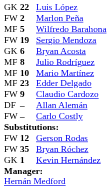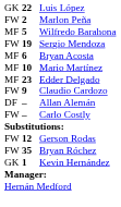 <table style = "font-size: 90%" cellspacing = "0" cellpadding = "0">
 <tr>
 <td colspan = 4></td>
 </tr>
 <tr>
 <th style="width:25px;"></th>
 <th style="width:25px;"></th>
 </tr>
 <tr>
 <td>GK</td>
 <td><strong>22</strong></td>
 <td> <a href='#'>Luis López</a></td>
 <td></td>
 <td></td>
 </tr>
 <tr>
 <td>FW</td>
 <td><strong>2</strong></td>
 <td> <a href='#'>Marlon Peña</a></td>
 <td></td>
 <td></td>
 </tr>
 <tr>
 <td>MF</td>
 <td><strong>5</strong></td>
 <td> <a href='#'>Wilfredo Barahona</a></td>
 <td></td>
 <td></td>
 </tr>
 <tr>
 <td>FW</td>
 <td><strong>19</strong></td>
 <td> <a href='#'>Sergio Mendoza</a></td>
 </tr>
 <tr>
-<td>GK</td>
+<td>MF</td>
 <td><strong>6</strong></td>
 <td> <a href='#'>Bryan Acosta</a></td>
-</tr>
-<tr>
-<td>MF</td>
-<td><strong>8</strong></td>
-<td> <a href='#'>Julio Rodríguez</a></td>
-<td></td>
-<td></td>
 </tr>
 <tr>
 <td>MF</td>
 <td><strong>10</strong></td>
 <td> <a href='#'>Mario Martínez</a></td>
 <td></td>
 <td></td>
 </tr>
 <tr>
 <td>MF</td>
 <td><strong>23</strong></td>
 <td> <a href='#'>Edder Delgado</a></td>
 </tr>
 <tr>
 <td>FW</td>
 <td><strong>9</strong></td>
 <td> <a href='#'>Claudio Cardozo</a></td>
 <td></td>
 <td></td>
 </tr>
 <tr>
 <td>DF</td>
 <td><strong>–</strong></td>
 <td> <a href='#'>Allan Alemán</a></td>
 </tr>
 <tr>
 <td>FW</td>
 <td><strong>–</strong></td>
 <td> <a href='#'>Carlo Costly</a></td>
 </tr>
 <tr>
 <td colspan = 3><strong>Substitutions:</strong></td>
 </tr>
 <tr>
 <td>FW</td>
 <td><strong>12</strong></td>
 <td> <a href='#'>Gerson Rodas</a></td>
 <td></td>
 <td></td>
 </tr>
 <tr>
 <td>FW</td>
 <td><strong>35</strong></td>
 <td> <a href='#'>Bryan Róchez</a></td>
 <td></td>
 <td></td>
 </tr>
 <tr>
 <td>GK</td>
 <td><strong>1</strong></td>
 <td> <a href='#'>Kevin Hernández</a></td>
 <td></td>
 <td></td>
 </tr>
 <tr>
 <td colspan = 3><strong>Manager:</strong></td>
 </tr>
 <tr>
 <td colspan = 3> <a href='#'>Hernán Medford</a></td>
 </tr>
 </table>
